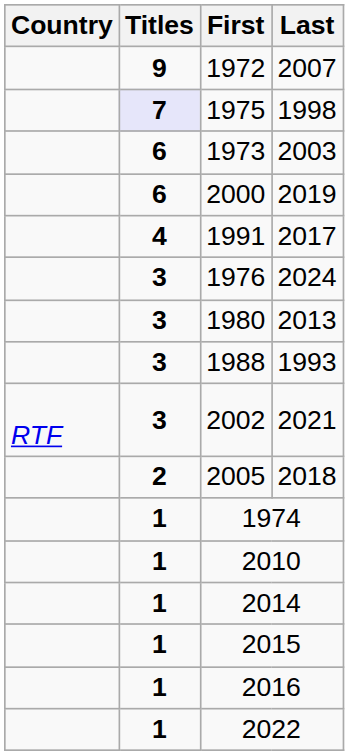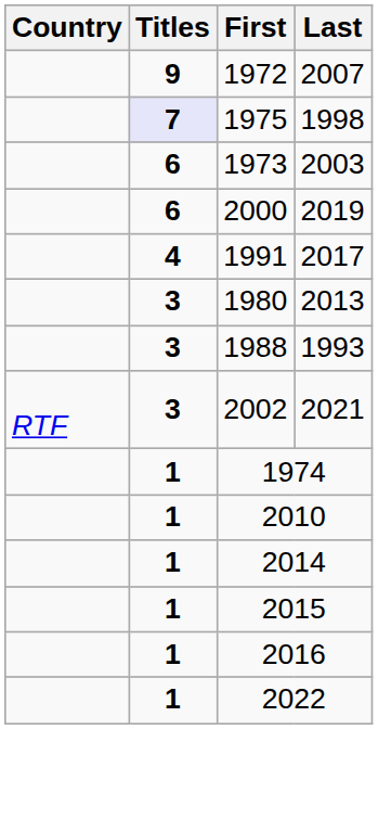 <table class="wikitable">
 <tr>
 <th>Country</th>
 <th>Titles</th>
 <th>First</th>
 <th>Last</th>
 </tr>
 <tr>
 <td></td>
 <td style="text-align:center;"><strong>9</strong></td>
 <td>1972</td>
 <td>2007</td>
 </tr>
 <tr>
 <td></td>
 <td style="background: lavender; text-align:center;"><strong>7</strong></td>
 <td>1975</td>
 <td>1998</td>
 </tr>
 <tr>
 <td></td>
 <td style="text-align:center;"><strong>6</strong></td>
 <td>1973</td>
 <td>2003</td>
 </tr>
 <tr>
 <td></td>
 <td style="text-align:center;"><strong>6</strong></td>
 <td>2000</td>
 <td>2019</td>
 </tr>
 <tr>
 <td></td>
 <td style="text-align:center;"><strong>4</strong></td>
 <td>1991</td>
 <td>2017</td>
 </tr>
 <tr>
-<td></td>
-<td style="text-align:center;"><strong>3</strong></td>
-<td style="text-align:center;">1976</td>
-<td>2024</td>
-</tr>
-<tr>
 <td><em></em><br></td>
 <td style="text-align:center;"><strong>3</strong></td>
 <td>1980</td>
 <td>2013</td>
 </tr>
 <tr>
 <td><em></em><br></td>
 <td style="text-align:center;"><strong>3</strong></td>
 <td>1988</td>
 <td>1993</td>
 </tr>
 <tr>
 <td><br> <em><a href='#'>RTF</a></em></td>
 <td style="text-align:center;"><strong>3</strong></td>
 <td>2002</td>
 <td>2021</td>
-</tr>
-<tr>
-<td></td>
-<td style="text-align:center;"><strong>2</strong></td>
-<td style="text-align:center;">2005</td>
-<td>2018</td>
 </tr>
 <tr>
 <td></td>
 <td style="text-align:center;"><strong>1</strong></td>
 <td colspan="2" style="text-align:center;">1974</td>
 </tr>
 <tr>
 <td></td>
 <td style="text-align:center;"><strong>1</strong></td>
 <td colspan="2" style="text-align:center;">2010</td>
 </tr>
 <tr>
 <td></td>
 <td style="text-align:center;"><strong>1</strong></td>
 <td colspan="2" style="text-align:center;">2014</td>
 </tr>
 <tr>
 <td></td>
 <td style="text-align:center;"><strong>1</strong></td>
 <td colspan="2" style="text-align:center;">2015</td>
 </tr>
 <tr>
 <td></td>
 <td style="text-align:center;"><strong>1</strong></td>
 <td colspan="2" style="text-align:center;">2016</td>
 </tr>
 <tr>
 <td></td>
 <td style="text-align:center;"><strong>1</strong></td>
 <td colspan="2" style="text-align:center;">2022</td>
 </tr>
 </table>
